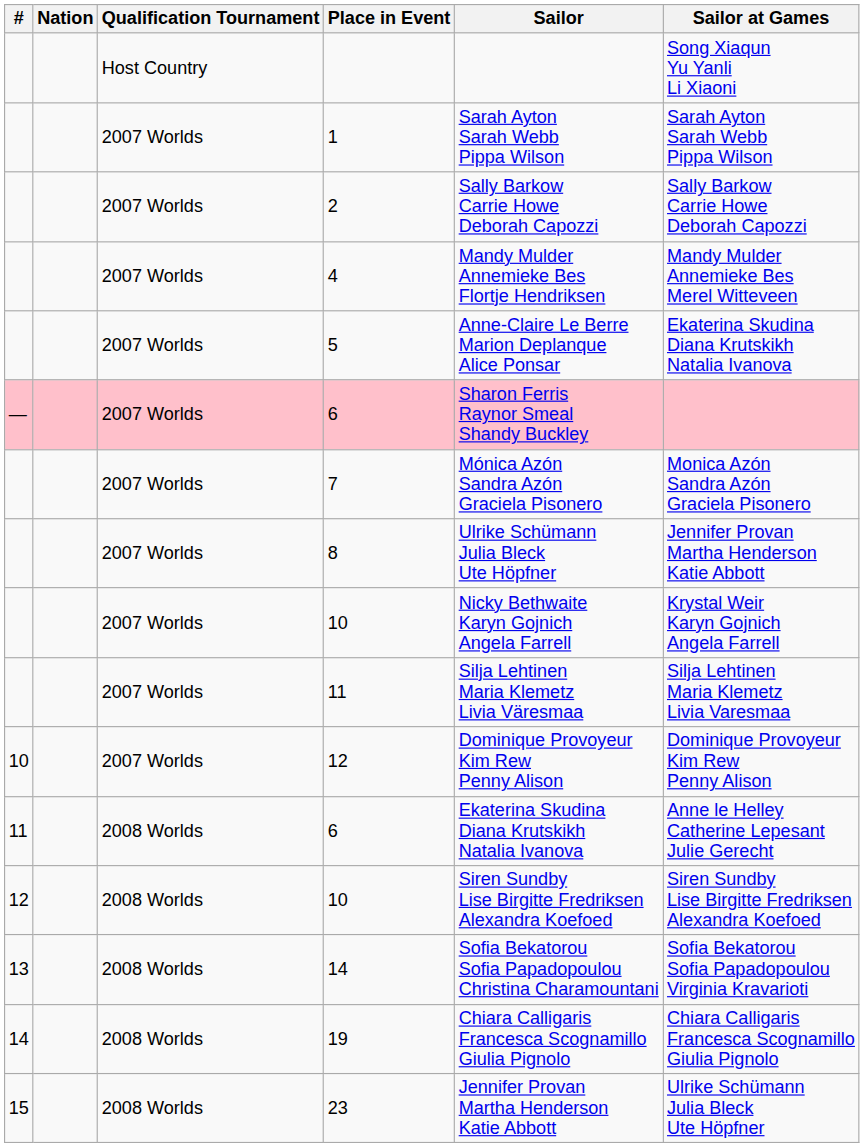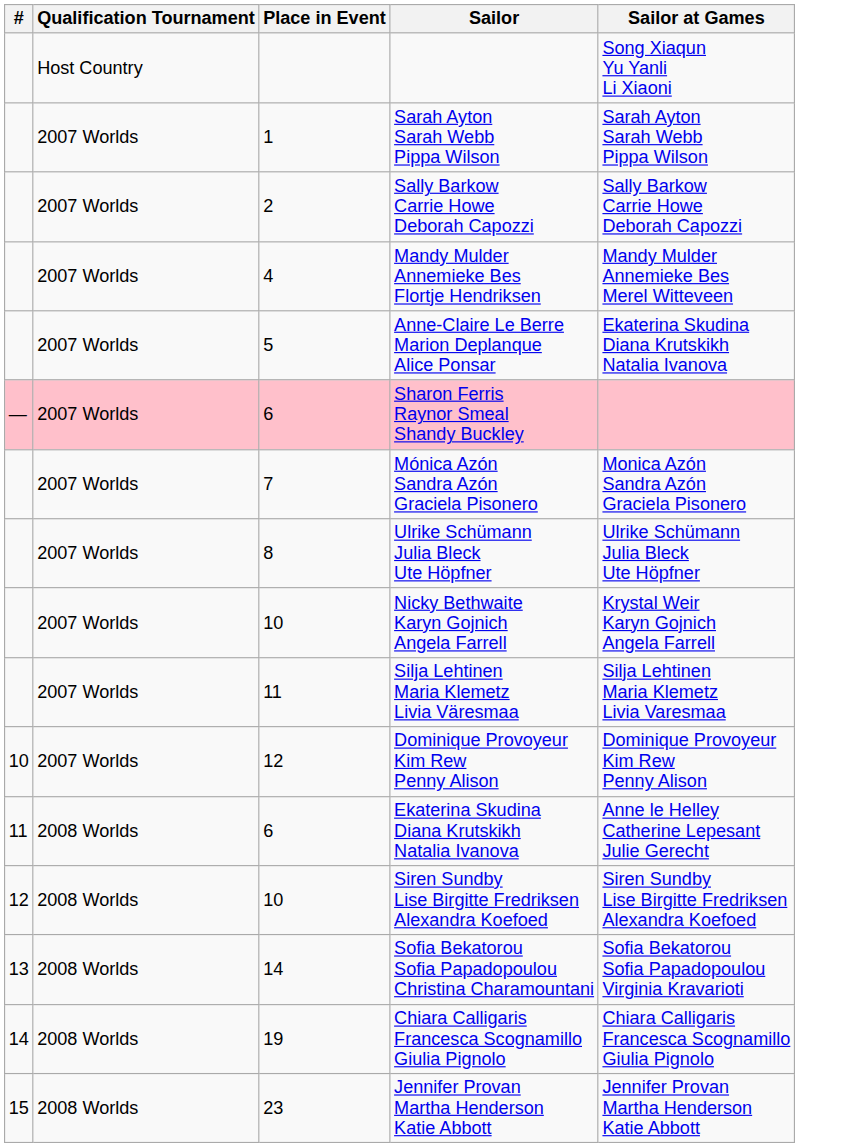 <table class="sortable wikitable">
 <tr>
 <th>#</th>
-<th>Nation</th>
 <th>Qualification Tournament</th>
 <th>Place in Event</th>
 <th>Sailor</th>
 <th>Sailor at Games</th>
 </tr>
 <tr>
-<td></td>
 <td></td>
 <td>Host Country</td>
 <td></td>
 <td></td>
 <td><a href='#'>Song Xiaqun</a><br><a href='#'>Yu Yanli</a><br><a href='#'>Li Xiaoni</a></td>
 </tr>
 <tr>
 <td></td>
-<td></td>
 <td>2007 Worlds</td>
 <td>1</td>
 <td><a href='#'>Sarah Ayton</a><br><a href='#'>Sarah Webb</a><br><a href='#'>Pippa Wilson</a></td>
 <td><a href='#'>Sarah Ayton</a><br><a href='#'>Sarah Webb</a><br><a href='#'>Pippa Wilson</a></td>
 </tr>
 <tr>
-<td></td>
 <td></td>
 <td>2007 Worlds</td>
 <td>2</td>
 <td><a href='#'>Sally Barkow</a><br><a href='#'>Carrie Howe</a><br><a href='#'>Deborah Capozzi</a></td>
 <td><a href='#'>Sally Barkow</a><br><a href='#'>Carrie Howe</a><br><a href='#'>Deborah Capozzi</a></td>
 </tr>
 <tr>
 <td></td>
-<td></td>
 <td>2007 Worlds</td>
 <td>4</td>
 <td><a href='#'>Mandy Mulder</a><br><a href='#'>Annemieke Bes</a><br><a href='#'>Flortje Hendriksen</a></td>
 <td><a href='#'>Mandy Mulder</a><br><a href='#'>Annemieke Bes</a><br><a href='#'>Merel Witteveen</a></td>
 </tr>
 <tr>
-<td></td>
 <td></td>
 <td>2007 Worlds</td>
 <td>5</td>
 <td><a href='#'>Anne-Claire Le Berre</a><br><a href='#'>Marion Deplanque</a><br><a href='#'>Alice Ponsar</a></td>
 <td><a href='#'>Ekaterina Skudina</a><br><a href='#'>Diana Krutskikh</a><br><a href='#'>Natalia Ivanova</a></td>
 </tr>
 <tr bgcolor=#FFC0CB>
 <td>—</td>
-<td></td>
 <td>2007 Worlds</td>
 <td>6</td>
 <td><a href='#'>Sharon Ferris</a><br><a href='#'>Raynor Smeal</a><br><a href='#'>Shandy Buckley</a></td>
 <td></td>
 </tr>
 <tr>
-<td></td>
 <td></td>
 <td>2007 Worlds</td>
 <td>7</td>
 <td><a href='#'>Mónica Azón</a><br><a href='#'>Sandra Azón</a><br><a href='#'>Graciela Pisonero</a></td>
 <td><a href='#'>Monica Azón</a><br><a href='#'>Sandra Azón</a><br><a href='#'>Graciela Pisonero</a></td>
 </tr>
 <tr>
 <td></td>
-<td></td>
 <td>2007 Worlds</td>
 <td>8</td>
 <td><a href='#'>Ulrike Schümann</a><br><a href='#'>Julia Bleck</a><br><a href='#'>Ute Höpfner</a></td>
-<td><a href='#'>Jennifer Provan</a><br><a href='#'>Martha Henderson</a><br><a href='#'>Katie Abbott</a></td>
+<td><a href='#'>Ulrike Schümann</a><br><a href='#'>Julia Bleck</a><br><a href='#'>Ute Höpfner</a></td>
 </tr>
 <tr>
-<td></td>
 <td></td>
 <td>2007 Worlds</td>
 <td>10</td>
 <td><a href='#'>Nicky Bethwaite</a><br><a href='#'>Karyn Gojnich</a><br><a href='#'>Angela Farrell</a></td>
 <td><a href='#'>Krystal Weir</a><br><a href='#'>Karyn Gojnich</a><br><a href='#'>Angela Farrell</a></td>
 </tr>
 <tr>
 <td></td>
-<td></td>
 <td>2007 Worlds</td>
 <td>11</td>
 <td><a href='#'>Silja Lehtinen</a><br><a href='#'>Maria Klemetz</a><br><a href='#'>Livia Väresmaa</a></td>
 <td><a href='#'>Silja Lehtinen</a><br><a href='#'>Maria Klemetz</a><br><a href='#'>Livia Varesmaa</a></td>
 </tr>
 <tr>
 <td>10</td>
-<td></td>
 <td>2007 Worlds</td>
 <td>12</td>
 <td><a href='#'>Dominique Provoyeur</a><br><a href='#'>Kim Rew</a><br><a href='#'>Penny Alison</a></td>
 <td><a href='#'>Dominique Provoyeur</a><br><a href='#'>Kim Rew</a><br><a href='#'>Penny Alison</a></td>
 </tr>
 <tr>
 <td>11</td>
-<td></td>
 <td>2008 Worlds</td>
 <td>6</td>
 <td><a href='#'>Ekaterina Skudina</a><br><a href='#'>Diana Krutskikh</a><br><a href='#'>Natalia Ivanova</a></td>
 <td><a href='#'>Anne le Helley</a><br><a href='#'>Catherine Lepesant</a><br><a href='#'>Julie Gerecht</a></td>
 </tr>
 <tr>
 <td>12</td>
-<td></td>
 <td>2008 Worlds</td>
 <td>10</td>
 <td><a href='#'>Siren Sundby</a><br><a href='#'>Lise Birgitte Fredriksen</a><br><a href='#'>Alexandra Koefoed</a></td>
 <td><a href='#'>Siren Sundby</a><br><a href='#'>Lise Birgitte Fredriksen</a><br><a href='#'>Alexandra Koefoed</a></td>
 </tr>
 <tr>
 <td>13</td>
-<td></td>
 <td>2008 Worlds</td>
 <td>14</td>
 <td><a href='#'>Sofia Bekatorou</a><br><a href='#'>Sofia Papadopoulou</a><br><a href='#'>Christina Charamountani</a></td>
 <td><a href='#'>Sofia Bekatorou</a><br><a href='#'>Sofia Papadopoulou</a><br><a href='#'>Virginia Kravarioti</a></td>
 </tr>
 <tr>
 <td>14</td>
-<td></td>
 <td>2008 Worlds</td>
 <td>19</td>
 <td><a href='#'>Chiara Calligaris</a><br><a href='#'>Francesca Scognamillo</a><br><a href='#'>Giulia Pignolo</a></td>
 <td><a href='#'>Chiara Calligaris</a><br><a href='#'>Francesca Scognamillo</a><br><a href='#'>Giulia Pignolo</a></td>
 </tr>
 <tr>
 <td>15</td>
-<td></td>
 <td>2008 Worlds</td>
 <td>23</td>
 <td><a href='#'>Jennifer Provan</a><br><a href='#'>Martha Henderson</a><br><a href='#'>Katie Abbott</a></td>
-<td><a href='#'>Ulrike Schümann</a><br><a href='#'>Julia Bleck</a><br><a href='#'>Ute Höpfner</a></td>
+<td><a href='#'>Jennifer Provan</a><br><a href='#'>Martha Henderson</a><br><a href='#'>Katie Abbott</a></td>
 </tr>
 </table>
